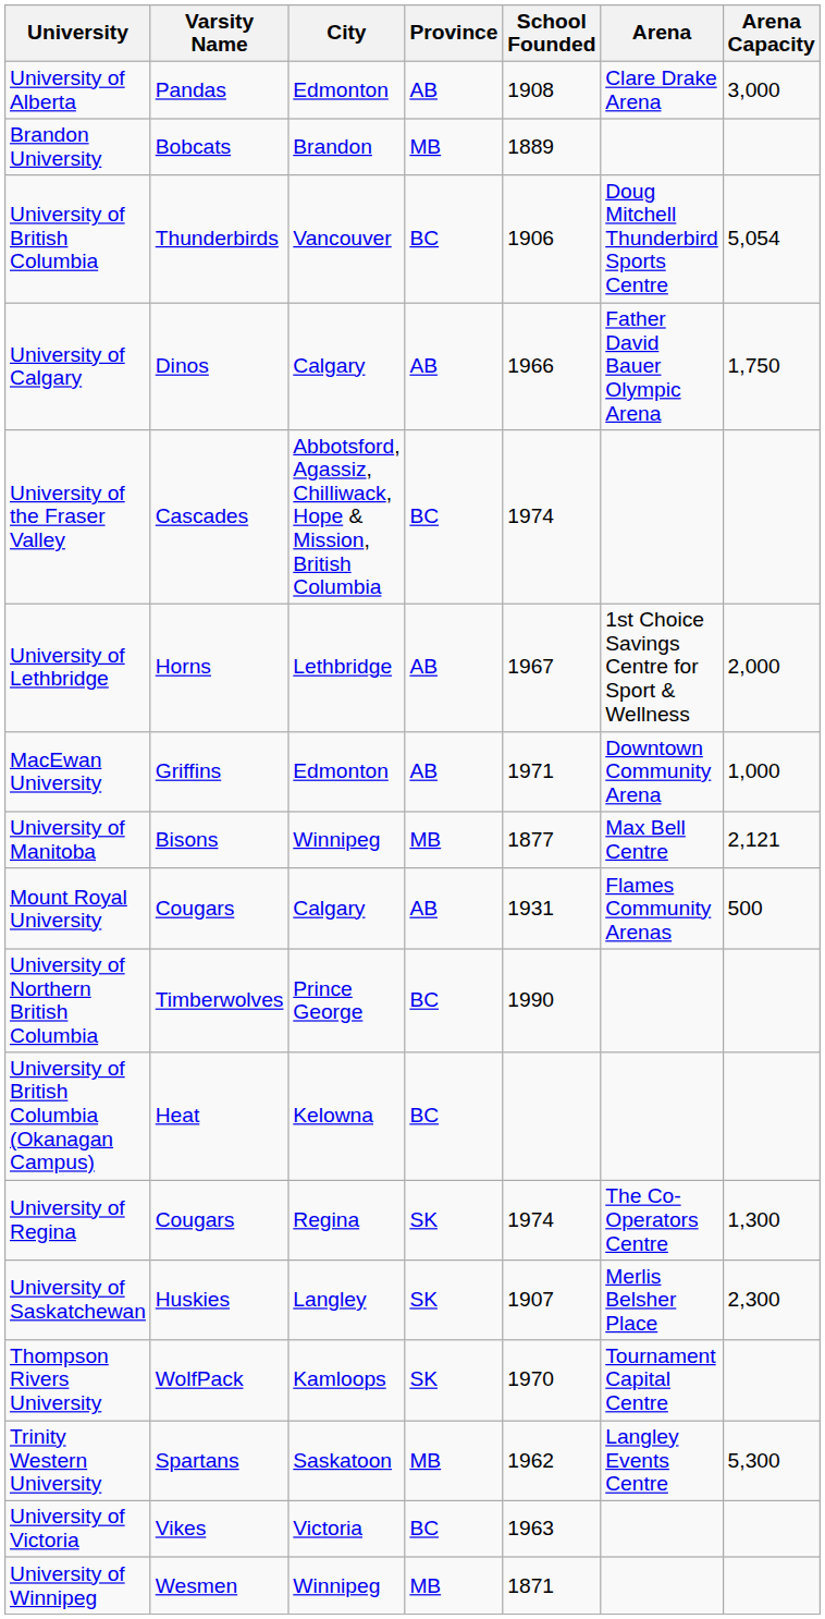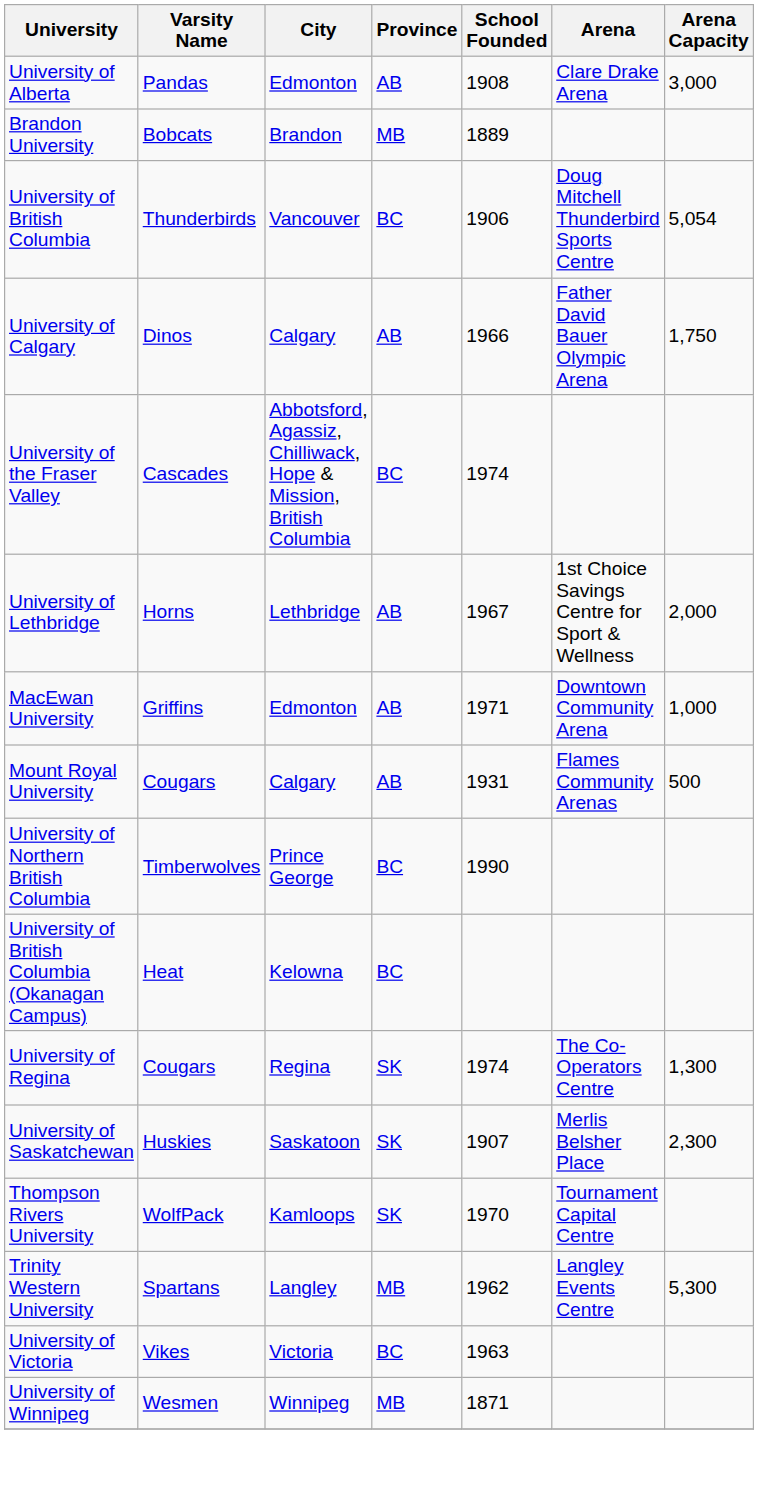 <table class="wikitable sortable" width="90%">
 <tr>
 <th>University</th>
 <th>Varsity Name</th>
 <th>City</th>
 <th>Province</th>
 <th>School<br>Founded</th>
 <th>Arena</th>
 <th>Arena<br>Capacity</th>
 </tr>
 <tr>
 <td><a href='#'>University of Alberta</a></td>
 <td><a href='#'>Pandas</a></td>
 <td><a href='#'>Edmonton</a></td>
 <td><a href='#'>AB</a></td>
 <td>1908</td>
 <td><a href='#'>Clare Drake Arena</a></td>
 <td>3,000</td>
 </tr>
 <tr>
 <td><a href='#'>Brandon University</a></td>
 <td><a href='#'>Bobcats</a></td>
 <td><a href='#'>Brandon</a></td>
 <td><a href='#'>MB</a></td>
 <td>1889</td>
 <td></td>
 <td></td>
 </tr>
 <tr>
 <td><a href='#'>University of British Columbia</a></td>
 <td><a href='#'>Thunderbirds</a></td>
 <td><a href='#'>Vancouver</a></td>
 <td><a href='#'>BC</a></td>
 <td>1906</td>
 <td><a href='#'>Doug Mitchell Thunderbird Sports Centre</a></td>
 <td>5,054</td>
 </tr>
 <tr>
 <td><a href='#'>University of Calgary</a></td>
 <td><a href='#'>Dinos</a></td>
 <td><a href='#'>Calgary</a></td>
 <td><a href='#'>AB</a></td>
 <td>1966</td>
 <td><a href='#'>Father David Bauer Olympic Arena</a></td>
 <td>1,750</td>
 </tr>
 <tr>
 <td><a href='#'>University of the Fraser Valley</a></td>
 <td><a href='#'>Cascades</a></td>
 <td><a href='#'>Abbotsford</a>, <a href='#'>Agassiz</a>, <a href='#'>Chilliwack</a>, <a href='#'>Hope</a> & <a href='#'>Mission</a>, <a href='#'>British Columbia</a></td>
 <td><a href='#'>BC</a></td>
 <td>1974</td>
 <td></td>
 <td></td>
 </tr>
 <tr>
 <td><a href='#'>University of Lethbridge</a></td>
 <td><a href='#'>Horns</a></td>
 <td><a href='#'>Lethbridge</a></td>
 <td><a href='#'>AB</a></td>
 <td>1967</td>
 <td>1st Choice Savings Centre for Sport & Wellness</td>
 <td>2,000</td>
 </tr>
 <tr>
 <td><a href='#'>MacEwan University</a></td>
 <td><a href='#'>Griffins</a></td>
 <td><a href='#'>Edmonton</a></td>
 <td><a href='#'>AB</a></td>
 <td>1971</td>
 <td><a href='#'>Downtown Community Arena</a></td>
 <td>1,000</td>
 </tr>
 <tr>
-<td><a href='#'>University of Manitoba</a></td>
-<td><a href='#'>Bisons</a></td>
-<td><a href='#'>Winnipeg</a></td>
-<td><a href='#'>MB</a></td>
-<td>1877</td>
-<td><a href='#'>Max Bell Centre</a></td>
-<td>2,121</td>
-</tr>
-<tr>
 <td><a href='#'>Mount Royal University</a></td>
 <td><a href='#'>Cougars</a></td>
 <td><a href='#'>Calgary</a></td>
 <td><a href='#'>AB</a></td>
 <td>1931</td>
 <td><a href='#'>Flames Community Arenas</a></td>
 <td>500</td>
 </tr>
 <tr>
 <td><a href='#'>University of Northern British Columbia</a></td>
 <td><a href='#'>Timberwolves</a></td>
 <td><a href='#'>Prince George</a></td>
 <td><a href='#'>BC</a></td>
 <td>1990</td>
 <td></td>
 <td></td>
 </tr>
 <tr>
 <td><a href='#'>University of British Columbia (Okanagan Campus)</a></td>
 <td><a href='#'>Heat</a></td>
 <td><a href='#'>Kelowna</a></td>
 <td><a href='#'>BC</a></td>
 <td></td>
 <td></td>
 <td></td>
 </tr>
 <tr>
 <td><a href='#'>University of Regina</a></td>
 <td><a href='#'>Cougars</a></td>
 <td><a href='#'>Regina</a></td>
 <td><a href='#'>SK</a></td>
 <td>1974</td>
 <td><a href='#'>The Co-Operators Centre</a></td>
 <td>1,300</td>
 </tr>
 <tr>
 <td><a href='#'>University of Saskatchewan</a></td>
 <td><a href='#'>Huskies</a></td>
-<td><a href='#'>Langley</a></td>
+<td><a href='#'>Saskatoon</a></td>
 <td><a href='#'>SK</a></td>
 <td>1907</td>
 <td><a href='#'>Merlis Belsher Place</a></td>
 <td>2,300</td>
 </tr>
 <tr>
 <td><a href='#'>Thompson Rivers University</a></td>
 <td><a href='#'>WolfPack</a></td>
 <td><a href='#'>Kamloops</a></td>
 <td><a href='#'>SK</a></td>
 <td>1970</td>
 <td><a href='#'>Tournament Capital Centre</a></td>
 <td></td>
 </tr>
 <tr>
 <td><a href='#'>Trinity Western University</a></td>
 <td><a href='#'>Spartans</a></td>
-<td><a href='#'>Saskatoon</a></td>
+<td><a href='#'>Langley</a></td>
 <td><a href='#'>MB</a></td>
 <td>1962</td>
 <td><a href='#'>Langley Events Centre</a></td>
 <td>5,300</td>
 </tr>
 <tr>
 <td><a href='#'>University of Victoria</a></td>
 <td><a href='#'>Vikes</a></td>
 <td><a href='#'>Victoria</a></td>
 <td><a href='#'>BC</a></td>
 <td>1963</td>
 <td></td>
 <td></td>
 </tr>
 <tr>
 <td><a href='#'>University of Winnipeg</a></td>
 <td><a href='#'>Wesmen</a></td>
 <td><a href='#'>Winnipeg</a></td>
 <td><a href='#'>MB</a></td>
 <td>1871</td>
 <td></td>
 <td></td>
 </tr>
 <tr>
 </tr>
 </table>
